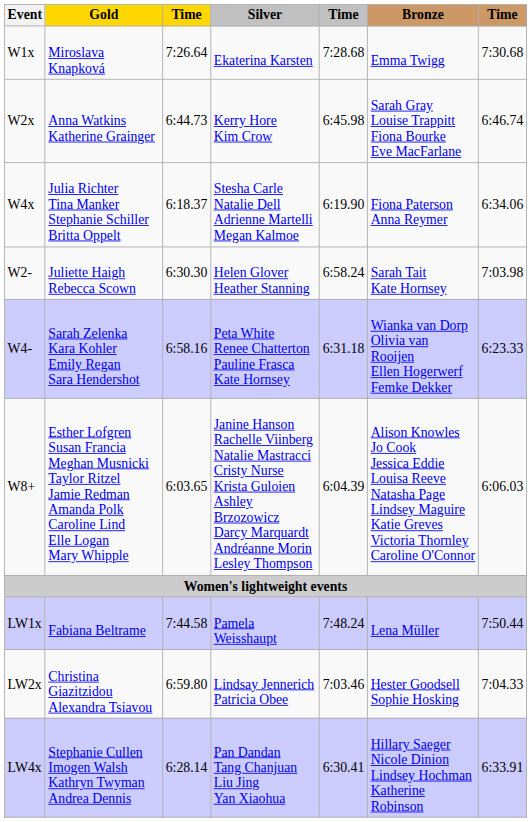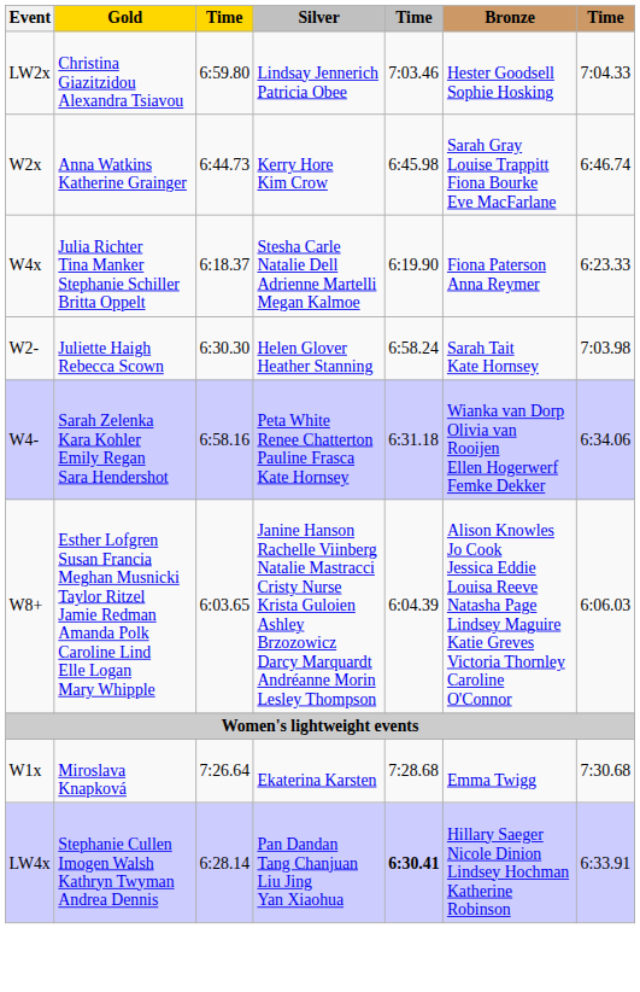 <table class="wikitable">
 <tr>
 <th>Event</th>
 <th style="text-align:center;background-color:gold;">Gold</th>
 <th style="text-align:center;background-color:gold;">Time</th>
 <th style="text-align:center;background-color:silver;">Silver</th>
 <th style="text-align:center;background-color:silver;">Time</th>
 <th style="text-align:center;background-color:#CC9966;">Bronze</th>
 <th style="text-align:center;background-color:#CC9966;">Time</th>
 </tr>
 <tr>
-<td>W1x</td>
-<td><br><a href='#'>Miroslava Knapková</a></td>
-<td>7:26.64</td>
-<td><br><a href='#'>Ekaterina Karsten</a></td>
-<td>7:28.68</td>
-<td><br><a href='#'>Emma Twigg</a></td>
-<td>7:30.68</td>
+<td>LW2x</td>
+<td><br><a href='#'>Christina Giazitzidou</a><br><a href='#'>Alexandra Tsiavou</a></td>
+<td>6:59.80</td>
+<td><br><a href='#'>Lindsay Jennerich</a><br><a href='#'>Patricia Obee</a></td>
+<td>7:03.46</td>
+<td><br><a href='#'>Hester Goodsell</a><br><a href='#'>Sophie Hosking</a></td>
+<td>7:04.33</td>
 </tr>
 <tr>
 <td>W2x</td>
 <td><br><a href='#'>Anna Watkins</a><br><a href='#'>Katherine Grainger</a></td>
 <td>6:44.73</td>
 <td><br><a href='#'>Kerry Hore</a><br><a href='#'>Kim Crow</a></td>
 <td>6:45.98</td>
 <td><br><a href='#'>Sarah Gray</a><br><a href='#'>Louise Trappitt</a><br><a href='#'>Fiona Bourke</a><br><a href='#'>Eve MacFarlane</a></td>
 <td>6:46.74</td>
 </tr>
 <tr>
 <td>W4x</td>
 <td><br><a href='#'>Julia Richter</a><br><a href='#'>Tina Manker</a><br><a href='#'>Stephanie Schiller</a><br><a href='#'>Britta Oppelt</a></td>
 <td>6:18.37</td>
 <td><br><a href='#'>Stesha Carle</a><br><a href='#'>Natalie Dell</a><br><a href='#'>Adrienne Martelli</a><br><a href='#'>Megan Kalmoe</a></td>
 <td>6:19.90</td>
 <td><br><a href='#'>Fiona Paterson</a><br><a href='#'>Anna Reymer</a></td>
-<td>6:34.06</td>
+<td>6:23.33</td>
 </tr>
 <tr>
 <td>W2-</td>
 <td><br><a href='#'>Juliette Haigh</a><br><a href='#'>Rebecca Scown</a></td>
 <td>6:30.30</td>
 <td><br><a href='#'>Helen Glover</a><br><a href='#'>Heather Stanning</a></td>
 <td>6:58.24</td>
 <td><br><a href='#'>Sarah Tait</a><br><a href='#'>Kate Hornsey</a></td>
 <td>7:03.98</td>
 </tr>
 <tr bgcolor=ccccff>
 <td>W4-</td>
 <td><br><a href='#'>Sarah Zelenka</a><br><a href='#'>Kara Kohler</a><br><a href='#'>Emily Regan</a><br><a href='#'>Sara Hendershot</a></td>
 <td>6:58.16</td>
 <td><br><a href='#'>Peta White</a><br><a href='#'>Renee Chatterton</a><br><a href='#'>Pauline Frasca</a><br><a href='#'>Kate Hornsey</a></td>
 <td>6:31.18</td>
 <td><br><a href='#'>Wianka van Dorp</a><br><a href='#'>Olivia van Rooijen</a><br><a href='#'>Ellen Hogerwerf</a><br><a href='#'>Femke Dekker</a></td>
-<td>6:23.33</td>
+<td>6:34.06</td>
 </tr>
 <tr>
 <td>W8+</td>
 <td><br><a href='#'>Esther Lofgren</a><br><a href='#'>Susan Francia</a><br><a href='#'>Meghan Musnicki</a><br><a href='#'>Taylor Ritzel</a><br><a href='#'>Jamie Redman</a><br><a href='#'>Amanda Polk</a><br><a href='#'>Caroline Lind</a><br><a href='#'>Elle Logan</a><br><a href='#'>Mary Whipple</a></td>
 <td>6:03.65</td>
 <td><br><a href='#'>Janine Hanson</a><br><a href='#'>Rachelle Viinberg</a><br><a href='#'>Natalie Mastracci</a><br><a href='#'>Cristy Nurse</a><br><a href='#'>Krista Guloien</a><br><a href='#'>Ashley Brzozowicz</a><br><a href='#'>Darcy Marquardt</a><br><a href='#'>Andréanne Morin</a><br><a href='#'>Lesley Thompson</a></td>
 <td>6:04.39</td>
 <td><br><a href='#'>Alison Knowles</a><br><a href='#'>Jo Cook</a><br><a href='#'>Jessica Eddie</a><br><a href='#'>Louisa Reeve</a><br><a href='#'>Natasha Page</a><br><a href='#'>Lindsey Maguire</a><br><a href='#'>Katie Greves</a><br><a href='#'>Victoria Thornley</a><br><a href='#'>Caroline O'Connor</a></td>
 <td>6:06.03</td>
 </tr>
 <tr>
 <th colspan="7" style="background-color:#CCC;">Women's lightweight events</th>
 </tr>
-<tr bgcolor=ccccff>
-<td>LW1x</td>
-<td><br><a href='#'>Fabiana Beltrame</a></td>
-<td>7:44.58</td>
-<td><br><a href='#'>Pamela Weisshaupt</a></td>
-<td>7:48.24</td>
-<td><br><a href='#'>Lena Müller</a></td>
-<td>7:50.44</td>
-</tr>
 <tr>
-<td>LW2x</td>
-<td><br><a href='#'>Christina Giazitzidou</a><br><a href='#'>Alexandra Tsiavou</a></td>
-<td>6:59.80</td>
-<td><br><a href='#'>Lindsay Jennerich</a><br><a href='#'>Patricia Obee</a></td>
-<td>7:03.46</td>
-<td><br><a href='#'>Hester Goodsell</a><br><a href='#'>Sophie Hosking</a></td>
-<td>7:04.33</td>
+<td>W1x</td>
+<td><br><a href='#'>Miroslava Knapková</a></td>
+<td>7:26.64</td>
+<td><br><a href='#'>Ekaterina Karsten</a></td>
+<td>7:28.68</td>
+<td><br><a href='#'>Emma Twigg</a></td>
+<td>7:30.68</td>
 </tr>
 <tr bgcolor=ccccff>
 <td>LW4x</td>
 <td><br><a href='#'>Stephanie Cullen</a><br><a href='#'>Imogen Walsh</a><br><a href='#'>Kathryn Twyman</a><br><a href='#'>Andrea Dennis</a></td>
 <td>6:28.14</td>
 <td><br><a href='#'>Pan Dandan</a><br><a href='#'>Tang Chanjuan</a><br><a href='#'>Liu Jing</a><br><a href='#'>Yan Xiaohua</a></td>
-<td>6:30.41</td>
+<td><strong>6:30.41</strong></td>
 <td><br><a href='#'>Hillary Saeger</a><br><a href='#'>Nicole Dinion</a><br><a href='#'>Lindsey Hochman</a><br><a href='#'>Katherine Robinson</a></td>
 <td>6:33.91</td>
 </tr>
 </table>
